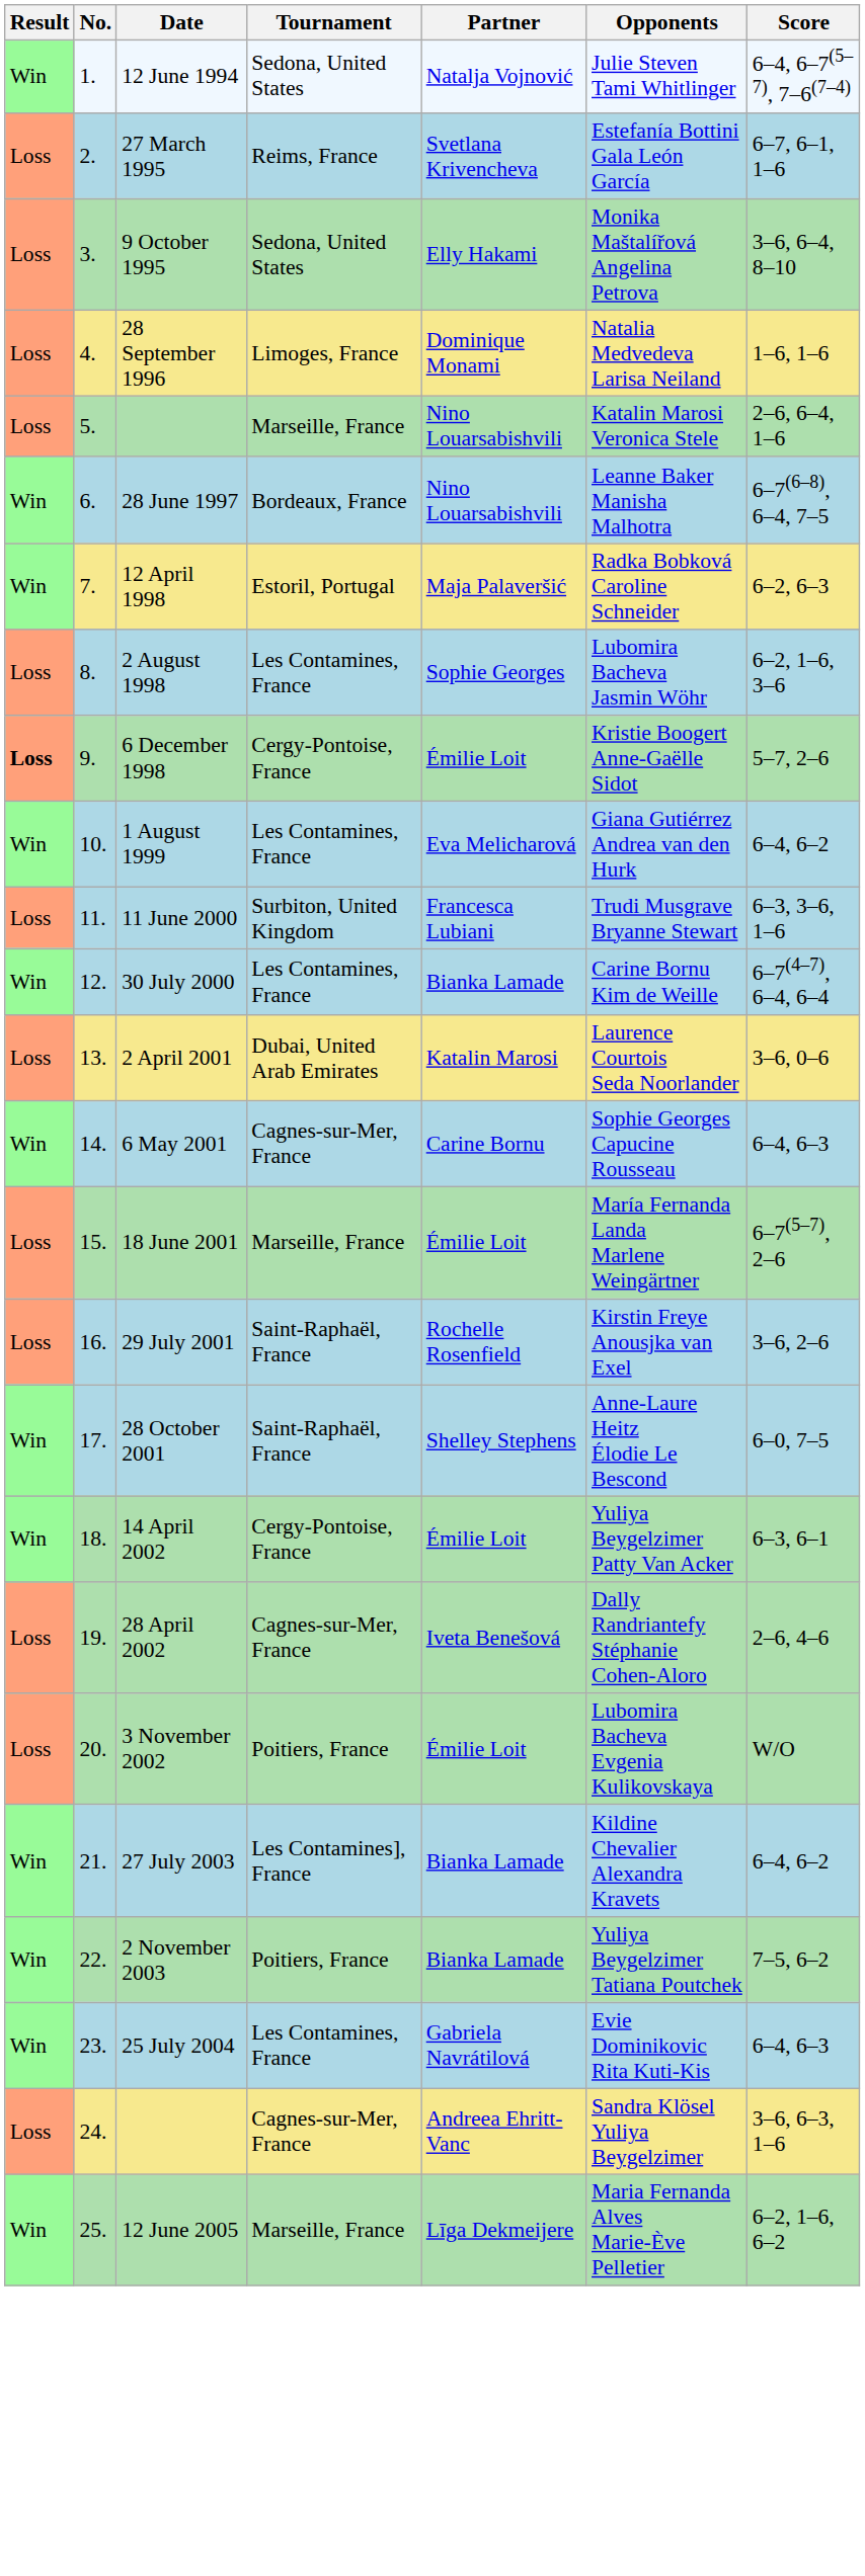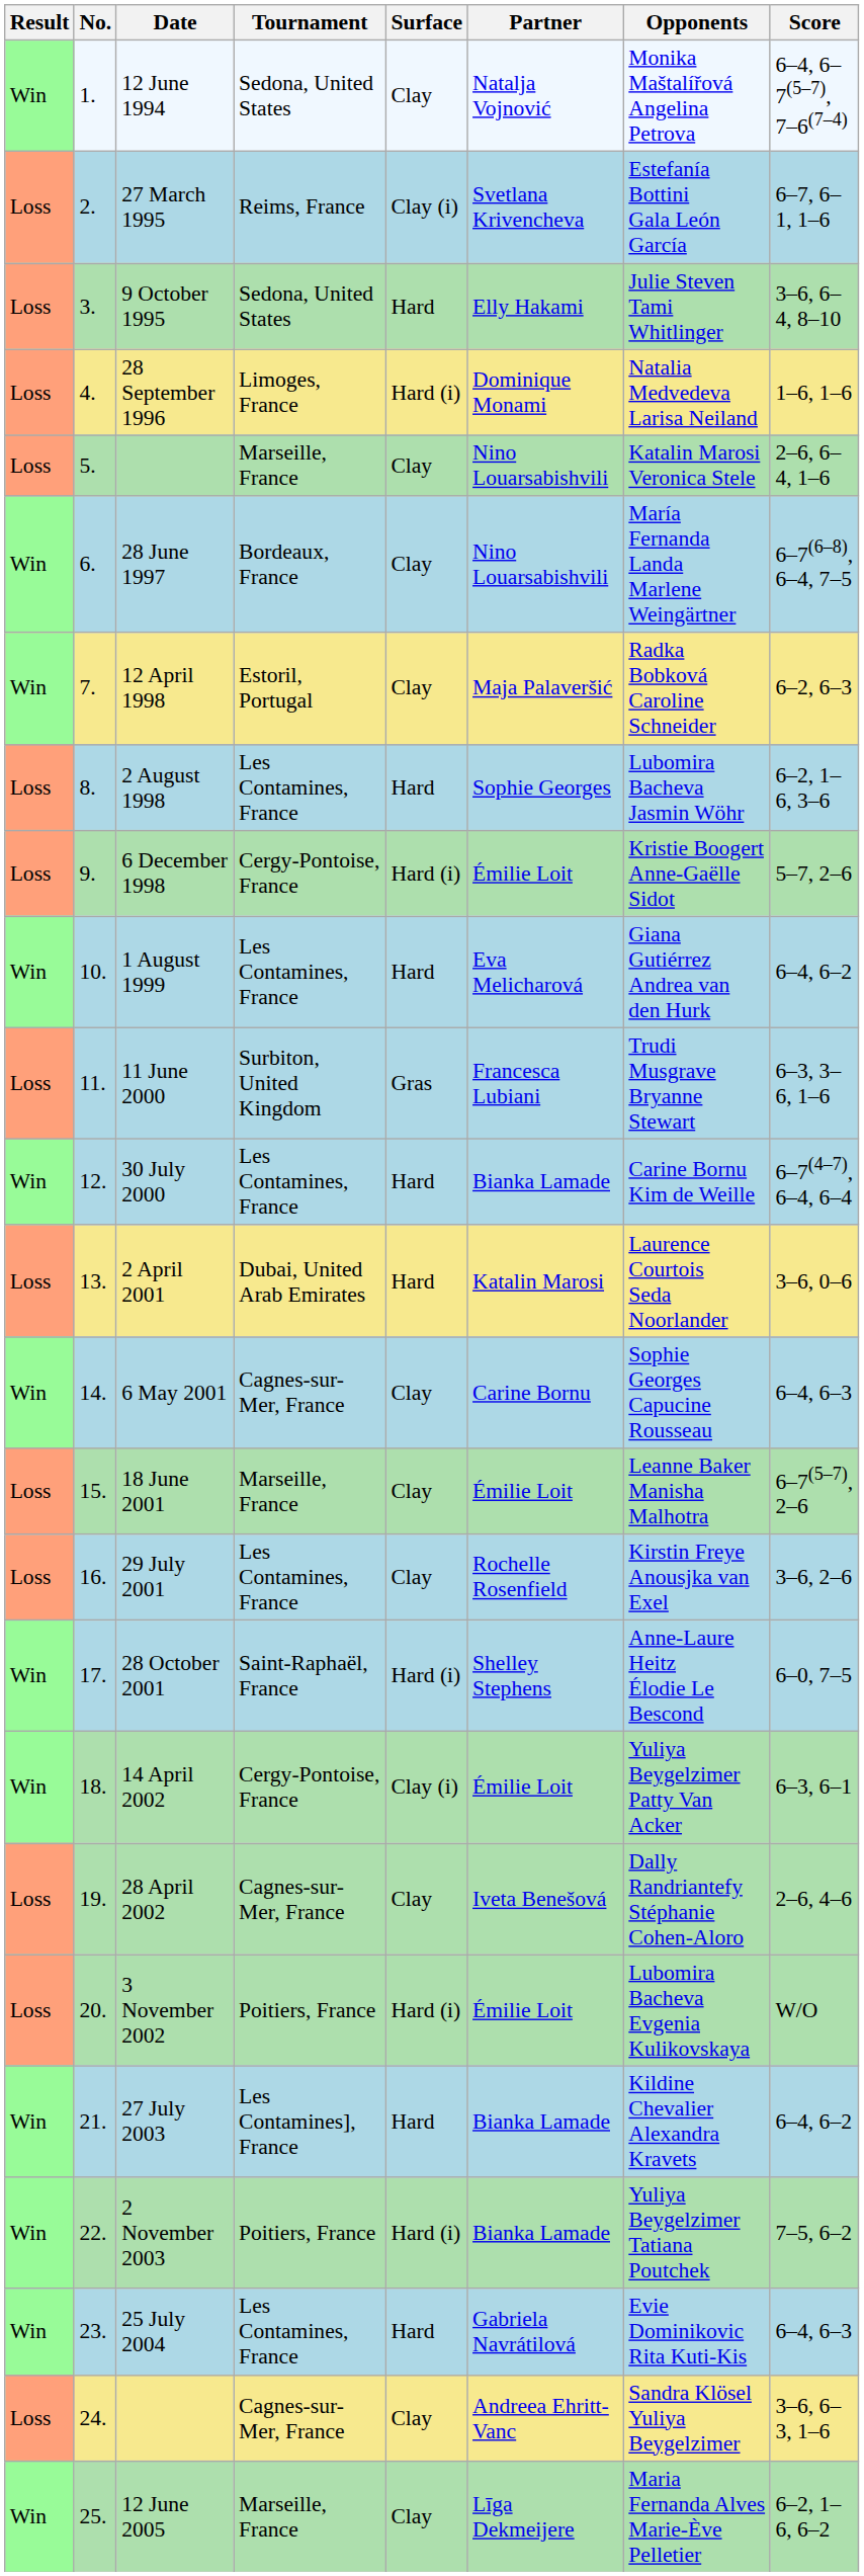 <table class="sortable wikitable" style=font-size:97%>
 <tr>
 <th>Result</th>
 <th>No.</th>
 <th>Date</th>
 <th>Tournament</th>
+<th>Surface</th>
 <th>Partner</th>
 <th>Opponents</th>
 <th>Score</th>
 </tr>
 <tr style="background:#f0f8ff;">
 <td style="background:#98fb98;">Win</td>
 <td>1.</td>
 <td>12 June 1994</td>
 <td>Sedona, United States</td>
+<td>Clay</td>
 <td> <a href='#'>Natalja Vojnović</a></td>
-<td> <a href='#'>Julie Steven</a> <br>  <a href='#'>Tami Whitlinger</a></td>
+<td> <a href='#'>Monika Maštalířová</a><br> <a href='#'>Angelina Petrova</a></td>
 <td>6–4, 6–7<sup>(5–7)</sup>, 7–6<sup>(7–4)</sup></td>
 </tr>
 <tr bgcolor="lightblue">
 <td style="background:#ffa07a;">Loss</td>
 <td>2.</td>
 <td>27 March 1995</td>
 <td>Reims, France</td>
+<td>Clay (i)</td>
 <td> <a href='#'>Svetlana Krivencheva</a></td>
 <td> <a href='#'>Estefanía Bottini</a> <br>  <a href='#'>Gala León García</a></td>
 <td>6–7, 6–1, 1–6</td>
 </tr>
 <tr style="background:#addfad;">
 <td style="background:#ffa07a;">Loss</td>
 <td>3.</td>
 <td>9 October 1995</td>
 <td>Sedona, United States</td>
+<td>Hard</td>
 <td> <a href='#'>Elly Hakami</a></td>
-<td> <a href='#'>Monika Maštalířová</a><br> <a href='#'>Angelina Petrova</a></td>
+<td> <a href='#'>Julie Steven</a> <br>  <a href='#'>Tami Whitlinger</a></td>
 <td>3–6, 6–4, 8–10</td>
 </tr>
 <tr style="background:#f7e98e;">
 <td style="background:#ffa07a;">Loss</td>
 <td>4.</td>
 <td>28 September 1996</td>
 <td>Limoges, France</td>
+<td>Hard (i)</td>
 <td> <a href='#'>Dominique Monami</a></td>
 <td> <a href='#'>Natalia Medvedeva</a> <br>  <a href='#'>Larisa Neiland</a></td>
 <td>1–6, 1–6</td>
 </tr>
 <tr style="background:#addfad;">
 <td style="background:#ffa07a;">Loss</td>
 <td>5.</td>
 <td></td>
 <td>Marseille, France</td>
+<td>Clay</td>
 <td> <a href='#'>Nino Louarsabishvili</a></td>
 <td> <a href='#'>Katalin Marosi</a> <br>  <a href='#'>Veronica Stele</a></td>
 <td>2–6, 6–4, 1–6</td>
 </tr>
 <tr style="background:lightblue;">
 <td style="background:#98fb98;">Win</td>
 <td>6.</td>
 <td>28 June 1997</td>
 <td>Bordeaux, France</td>
+<td>Clay</td>
 <td> <a href='#'>Nino Louarsabishvili</a></td>
-<td> <a href='#'>Leanne Baker</a><br> <a href='#'>Manisha Malhotra</a></td>
+<td> <a href='#'>María Fernanda Landa</a><br> <a href='#'>Marlene Weingärtner</a></td>
 <td>6–7<sup>(6–8)</sup>, 6–4, 7–5</td>
 </tr>
 <tr style="background:#f7e98e;">
 <td style="background:#98fb98;">Win</td>
 <td>7.</td>
 <td>12 April 1998</td>
 <td>Estoril, Portugal</td>
+<td>Clay</td>
 <td> <a href='#'>Maja Palaveršić</a></td>
 <td> <a href='#'>Radka Bobková</a><br> <a href='#'>Caroline Schneider</a></td>
 <td>6–2, 6–3</td>
 </tr>
 <tr bgcolor="lightblue">
 <td style="background:#ffa07a;">Loss</td>
 <td>8.</td>
 <td>2 August 1998</td>
 <td>Les Contamines, France</td>
+<td>Hard</td>
 <td> <a href='#'>Sophie Georges</a></td>
 <td> <a href='#'>Lubomira Bacheva</a><br> <a href='#'>Jasmin Wöhr</a></td>
 <td>6–2, 1–6, 3–6</td>
 </tr>
 <tr style="background:#addfad;">
-<td style="background:#ffa07a;"><strong>Loss</strong></td>
+<td style="background:#ffa07a;">Loss</td>
 <td>9.</td>
 <td>6 December 1998</td>
 <td>Cergy-Pontoise, France</td>
+<td>Hard (i)</td>
 <td> <a href='#'>Émilie Loit</a></td>
 <td> <a href='#'>Kristie Boogert</a><br>  <a href='#'>Anne-Gaëlle Sidot</a></td>
 <td>5–7, 2–6</td>
 </tr>
 <tr style="background:lightblue;">
 <td style="background:#98fb98;">Win</td>
 <td>10.</td>
 <td>1 August 1999</td>
 <td>Les Contamines, France</td>
+<td>Hard</td>
 <td> <a href='#'>Eva Melicharová</a></td>
 <td> <a href='#'>Giana Gutiérrez</a><br> <a href='#'>Andrea van den Hurk</a></td>
 <td>6–4, 6–2</td>
 </tr>
 <tr style="background:lightblue;">
 <td style="background:#ffa07a;">Loss</td>
 <td>11.</td>
 <td>11 June 2000</td>
 <td>Surbiton, United Kingdom</td>
+<td>Gras</td>
 <td> <a href='#'>Francesca Lubiani</a></td>
 <td> <a href='#'>Trudi Musgrave</a><br>  <a href='#'>Bryanne Stewart</a></td>
 <td>6–3, 3–6, 1–6</td>
 </tr>
 <tr style="background:lightblue;">
 <td style="background:#98fb98;">Win</td>
 <td>12.</td>
 <td>30 July 2000</td>
 <td>Les Contamines, France</td>
+<td>Hard</td>
 <td> <a href='#'>Bianka Lamade</a></td>
 <td> <a href='#'>Carine Bornu</a><br> <a href='#'>Kim de Weille</a></td>
 <td>6–7<sup>(4–7)</sup>, 6–4, 6–4</td>
 </tr>
 <tr style="background:#f7e98e;">
 <td style="background:#ffa07a;">Loss</td>
 <td>13.</td>
 <td>2 April 2001</td>
 <td>Dubai, United Arab Emirates</td>
+<td>Hard</td>
 <td> <a href='#'>Katalin Marosi</a></td>
 <td> <a href='#'>Laurence Courtois</a> <br>  <a href='#'>Seda Noorlander</a></td>
 <td>3–6, 0–6</td>
 </tr>
 <tr style="background:lightblue;">
 <td style="background:#98fb98;">Win</td>
 <td>14.</td>
 <td>6 May 2001</td>
 <td>Cagnes-sur-Mer, France</td>
+<td>Clay</td>
 <td> <a href='#'>Carine Bornu</a></td>
 <td> <a href='#'>Sophie Georges</a><br> <a href='#'>Capucine Rousseau</a></td>
 <td>6–4, 6–3</td>
 </tr>
 <tr bgcolor="#ADDFAD">
 <td style="background:#ffa07a;">Loss</td>
 <td>15.</td>
 <td>18 June 2001</td>
 <td>Marseille, France</td>
+<td>Clay</td>
 <td> <a href='#'>Émilie Loit</a></td>
-<td> <a href='#'>María Fernanda Landa</a><br> <a href='#'>Marlene Weingärtner</a></td>
+<td> <a href='#'>Leanne Baker</a><br> <a href='#'>Manisha Malhotra</a></td>
 <td>6–7<sup>(5–7)</sup>, 2–6</td>
 </tr>
 <tr bgcolor="lightblue">
 <td style="background:#ffa07a;">Loss</td>
 <td>16.</td>
 <td>29 July 2001</td>
-<td>Saint-Raphaël, France</td>
+<td>Les Contamines, France</td>
+<td>Clay</td>
 <td> <a href='#'>Rochelle Rosenfield</a></td>
 <td> <a href='#'>Kirstin Freye</a> <br>  <a href='#'>Anousjka van Exel</a></td>
 <td>3–6, 2–6</td>
 </tr>
 <tr style="background:lightblue;">
 <td style="background:#98fb98;">Win</td>
 <td>17.</td>
 <td>28 October 2001</td>
 <td>Saint-Raphaël, France</td>
+<td>Hard (i)</td>
 <td> <a href='#'>Shelley Stephens</a></td>
 <td> <a href='#'>Anne-Laure Heitz</a><br> <a href='#'>Élodie Le Bescond</a></td>
 <td>6–0, 7–5</td>
 </tr>
 <tr style="background:#addfad;">
 <td style="background:#98fb98;">Win</td>
 <td>18.</td>
 <td>14 April 2002</td>
 <td>Cergy-Pontoise, France</td>
+<td>Clay (i)</td>
 <td> <a href='#'>Émilie Loit</a></td>
 <td> <a href='#'>Yuliya Beygelzimer</a><br> <a href='#'>Patty Van Acker</a></td>
 <td>6–3, 6–1</td>
 </tr>
 <tr style="background:#addfad;">
 <td style="background:#ffa07a;">Loss</td>
 <td>19.</td>
 <td>28 April 2002</td>
 <td>Cagnes-sur-Mer, France</td>
+<td>Clay</td>
 <td> <a href='#'>Iveta Benešová</a></td>
 <td> <a href='#'>Dally Randriantefy</a> <br>  <a href='#'>Stéphanie Cohen-Aloro</a></td>
 <td>2–6, 4–6</td>
 </tr>
 <tr bgcolor="#addfad">
 <td style="background:#ffa07a;">Loss</td>
 <td>20.</td>
 <td>3 November 2002</td>
 <td>Poitiers, France</td>
+<td>Hard (i)</td>
 <td> <a href='#'>Émilie Loit</a></td>
 <td> <a href='#'>Lubomira Bacheva</a> <br>  <a href='#'>Evgenia Kulikovskaya</a></td>
 <td>W/O</td>
 </tr>
 <tr style="background:lightblue;">
 <td style="background:#98fb98;">Win</td>
 <td>21.</td>
 <td>27 July 2003</td>
 <td>Les Contamines], France</td>
+<td>Hard</td>
 <td> <a href='#'>Bianka Lamade</a></td>
 <td> <a href='#'>Kildine Chevalier</a><br> <a href='#'>Alexandra Kravets</a></td>
 <td>6–4, 6–2</td>
 </tr>
 <tr style="background:#addfad;">
 <td style="background:#98fb98;">Win</td>
 <td>22.</td>
 <td>2 November 2003</td>
 <td>Poitiers, France</td>
+<td>Hard (i)</td>
 <td> <a href='#'>Bianka Lamade</a></td>
 <td> <a href='#'>Yuliya Beygelzimer</a><br> <a href='#'>Tatiana Poutchek</a></td>
 <td>7–5, 6–2</td>
 </tr>
 <tr style="background:lightblue;">
 <td style="background:#98fb98;">Win</td>
 <td>23.</td>
 <td>25 July 2004</td>
 <td>Les Contamines, France</td>
+<td>Hard</td>
 <td> <a href='#'>Gabriela Navrátilová</a></td>
 <td> <a href='#'>Evie Dominikovic</a><br> <a href='#'>Rita Kuti-Kis</a></td>
 <td>6–4, 6–3</td>
 </tr>
 <tr style="background:#f7e98e;">
 <td style="background:#ffa07a;">Loss</td>
 <td>24.</td>
 <td></td>
 <td>Cagnes-sur-Mer, France</td>
+<td>Clay</td>
 <td> <a href='#'>Andreea Ehritt-Vanc</a></td>
 <td> <a href='#'>Sandra Klösel</a><br> <a href='#'>Yuliya Beygelzimer</a></td>
 <td>3–6, 6–3, 1–6</td>
 </tr>
 <tr style="background:#addfad;">
 <td style="background:#98fb98;">Win</td>
 <td>25.</td>
 <td>12 June 2005</td>
 <td>Marseille, France</td>
+<td>Clay</td>
 <td> <a href='#'>Līga Dekmeijere</a></td>
 <td> <a href='#'>Maria Fernanda Alves</a><br> <a href='#'>Marie-Ève Pelletier</a></td>
 <td>6–2, 1–6, 6–2</td>
 </tr>
 </table>
